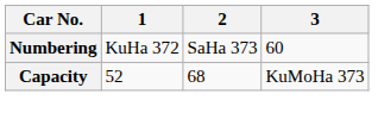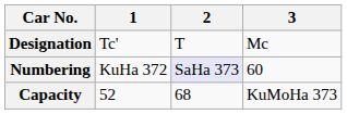 <table class="wikitable">
 <tr>
 <th>Car No.</th>
 <th>1</th>
 <th>2</th>
 <th>3</th>
 </tr>
 <tr>
+<th>Designation</th>
+<td>Tc'</td>
+<td>T</td>
+<td>Mc</td>
+</tr>
+<tr>
 <th>Numbering</th>
 <td>KuHa 372</td>
-<td>SaHa 373</td>
+<td style="background: lavender;">SaHa 373</td>
 <td>60</td>
 </tr>
 <tr>
 <th>Capacity</th>
 <td>52</td>
 <td>68</td>
 <td>KuMoHa 373</td>
 </tr>
 </table>
